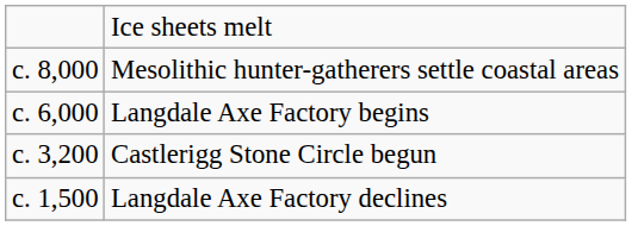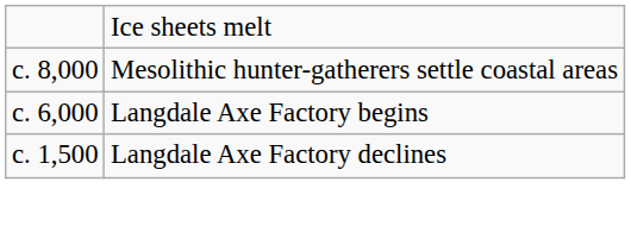 <table class="wikitable">
 <tr>
 <td align="right"></td>
 <td>Ice sheets melt</td>
 </tr>
 <tr>
 <td align="right">c. 8,000</td>
 <td>Mesolithic hunter-gatherers settle coastal areas</td>
 </tr>
 <tr>
 <td align="right">c. 6,000</td>
 <td>Langdale Axe Factory begins</td>
 </tr>
 <tr>
-<td align="right">c. 3,200</td>
-<td>Castlerigg Stone Circle begun</td>
-</tr>
-<tr>
 <td align="right">c. 1,500</td>
 <td>Langdale Axe Factory declines</td>
 </tr>
 </table>
